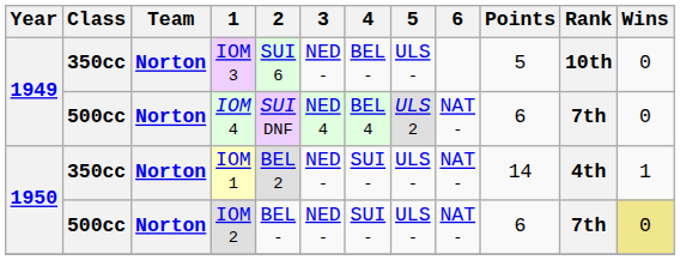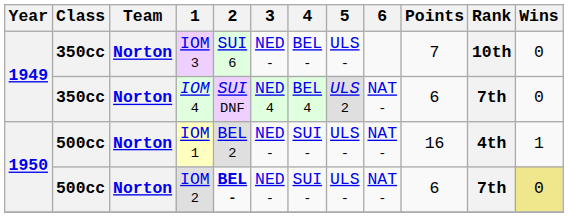 <table class="wikitable" style="text-align:center; font-size:95%">
 <tr>
 <th>Year</th>
 <th>Class</th>
 <th>Team</th>
 <th>1</th>
 <th>2</th>
 <th>3</th>
 <th>4</th>
 <th>5</th>
 <th>6</th>
 <th>Points</th>
 <th>Rank</th>
 <th>Wins</th>
 </tr>
 <tr>
 <th rowspan=2><a href='#'>1949</a></th>
 <th>350cc</th>
 <th><a href='#'>Norton</a></th>
 <td style="background:#EFCFFF;"><a href='#'>IOM</a><br><small>3</small></td>
 <td style="background:#DFFFDF;"><a href='#'>SUI</a><br><small>6</small></td>
 <td><a href='#'>NED</a><br><small>-</small></td>
 <td><a href='#'>BEL</a><br><small>-</small></td>
 <td><a href='#'>ULS</a><br><small>-</small></td>
 <td></td>
-<td>5</td>
+<td>7</td>
 <th>10th</th>
 <td>0</td>
 </tr>
 <tr>
-<th>500cc</th>
+<th>350cc</th>
 <th><a href='#'>Norton</a></th>
 <td style="background:#DFFFDF;"><em><a href='#'>IOM</a></em><br><small>4</small></td>
 <td style="background:#EFCFFF;"><em><a href='#'>SUI</a></em><br><small>DNF</small></td>
 <td style="background:#DFFFDF;"><a href='#'>NED</a><br><small>4</small></td>
 <td style="background:#DFFFDF;"><a href='#'>BEL</a><br><small>4</small></td>
 <td style="background:#DFDFDF;"><em><a href='#'>ULS</a></em><br><small>2</small></td>
 <td><a href='#'>NAT</a><br><small>-</small></td>
 <td>6</td>
 <th>7th</th>
 <td>0</td>
 </tr>
 <tr>
 <th rowspan=2><a href='#'>1950</a></th>
-<th>350cc</th>
+<th>500cc</th>
 <th><a href='#'>Norton</a></th>
 <td style="background:#FFFFBF;"><a href='#'>IOM</a><br><small>1</small></td>
 <td style="background:#DFDFDF;"><a href='#'>BEL</a><br><small>2</small></td>
 <td><a href='#'>NED</a><br><small>-</small></td>
 <td><a href='#'>SUI</a><br><small>-</small></td>
 <td><a href='#'>ULS</a><br><small>-</small></td>
 <td><a href='#'>NAT</a><br><small>-</small></td>
-<td>14</td>
+<td>16</td>
 <th>4th</th>
 <td>1</td>
 </tr>
 <tr>
 <th>500cc</th>
 <th><a href='#'>Norton</a></th>
 <td style="background:#DFDFDF;"><a href='#'>IOM</a><br><small>2</small></td>
-<td><a href='#'>BEL</a><br><small>-</small></td>
+<td><strong><a href='#'>BEL</a><br><small>-</small></strong></td>
 <td><a href='#'>NED</a><br><small>-</small></td>
 <td><a href='#'>SUI</a><br><small>-</small></td>
 <td><a href='#'>ULS</a><br><small>-</small></td>
 <td><a href='#'>NAT</a><br><small>-</small></td>
 <td>6</td>
 <th>7th</th>
 <td style="background: khaki;">0</td>
 </tr>
 <tr>
 </tr>
 </table>
